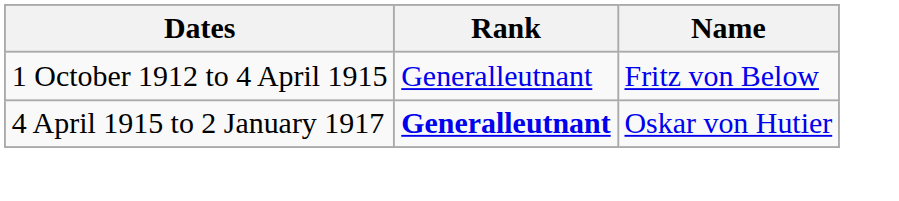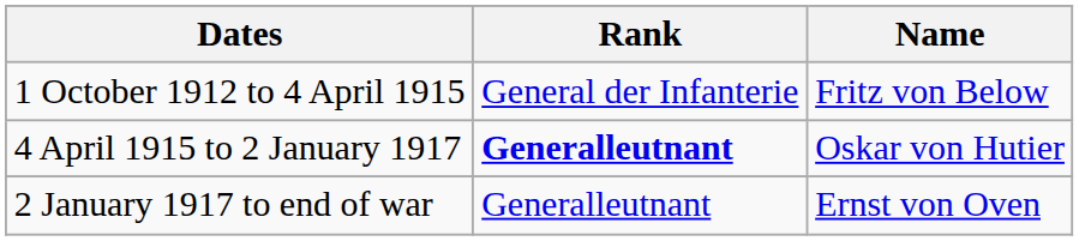 <table class="wikitable">
 <tr>
 <th>Dates</th>
 <th>Rank</th>
 <th>Name</th>
 </tr>
 <tr>
 <td>1 October 1912 to 4 April 1915</td>
-<td><a href='#'>Generalleutnant</a></td>
+<td><a href='#'>General der Infanterie</a></td>
 <td><a href='#'>Fritz von Below</a></td>
 </tr>
 <tr>
 <td>4 April 1915 to 2 January 1917</td>
 <td><strong><a href='#'>Generalleutnant</a></strong></td>
 <td><a href='#'>Oskar von Hutier</a></td>
 </tr>
+<tr>
+<td>2 January 1917 to end of war</td>
+<td><a href='#'>Generalleutnant</a></td>
+<td><a href='#'>Ernst von Oven</a></td>
+</tr>
 </table>
